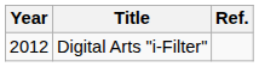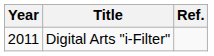 <table class="wikitable">
 <tr>
 <th>Year</th>
 <th>Title</th>
 <th>Ref.</th>
 </tr>
 <tr>
-<td>2012</td>
+<td>2011</td>
 <td>Digital Arts "i-Filter"</td>
 <td></td>
 </tr>
 </table>
